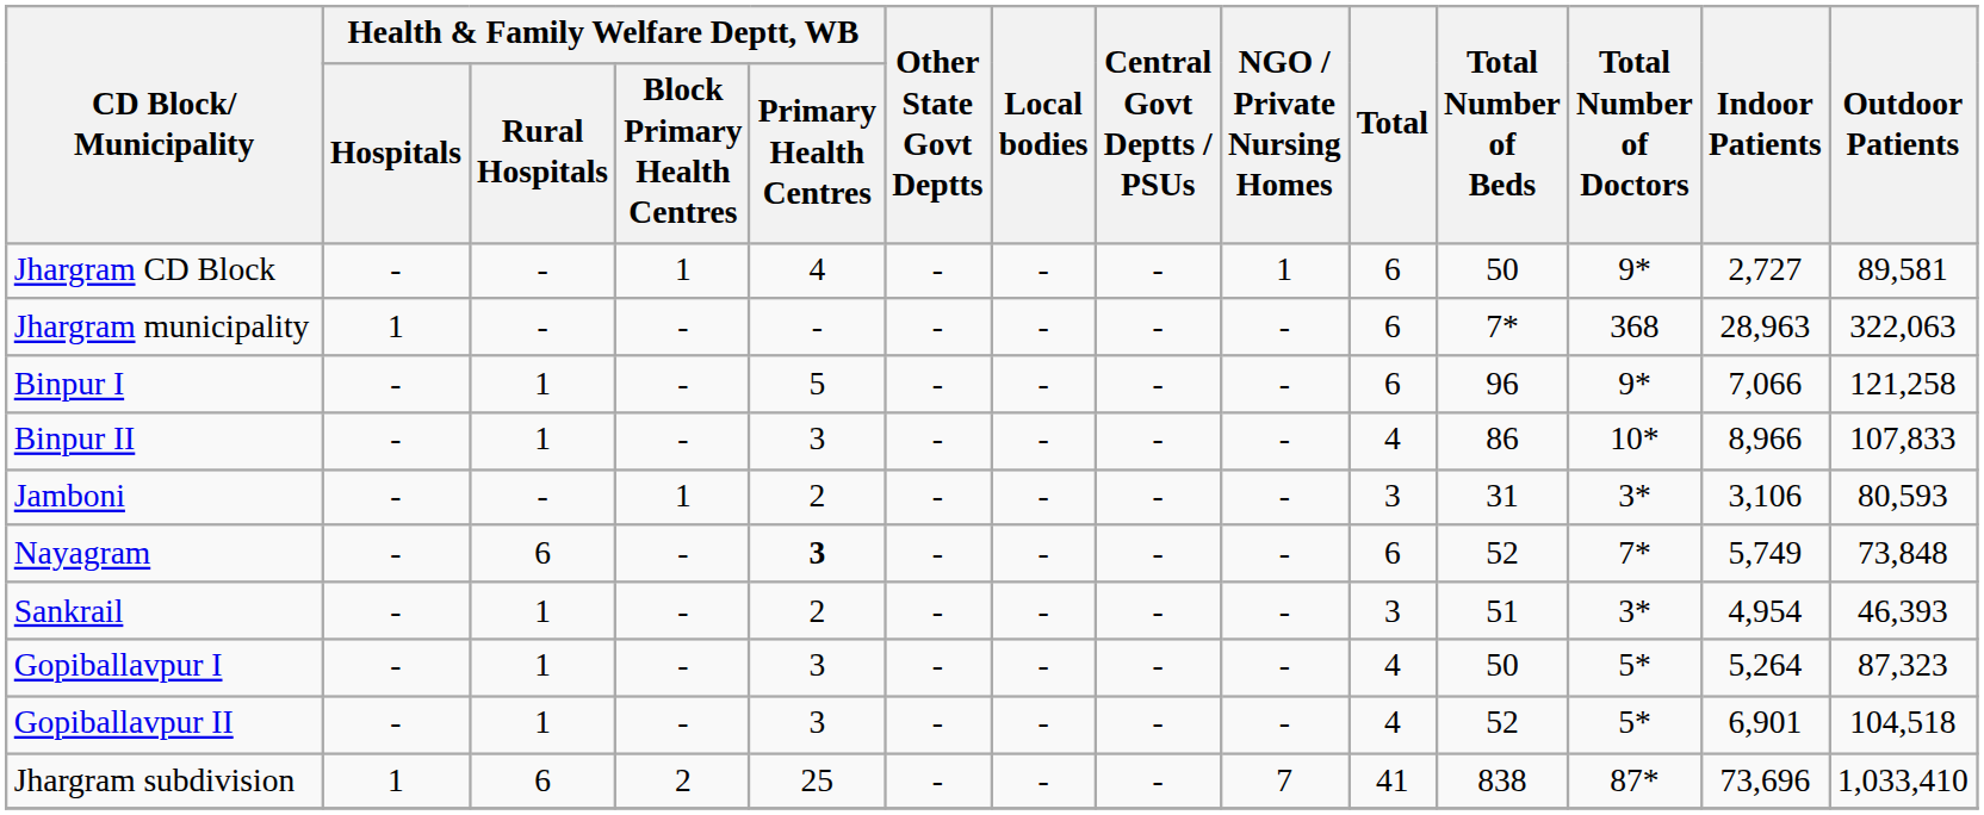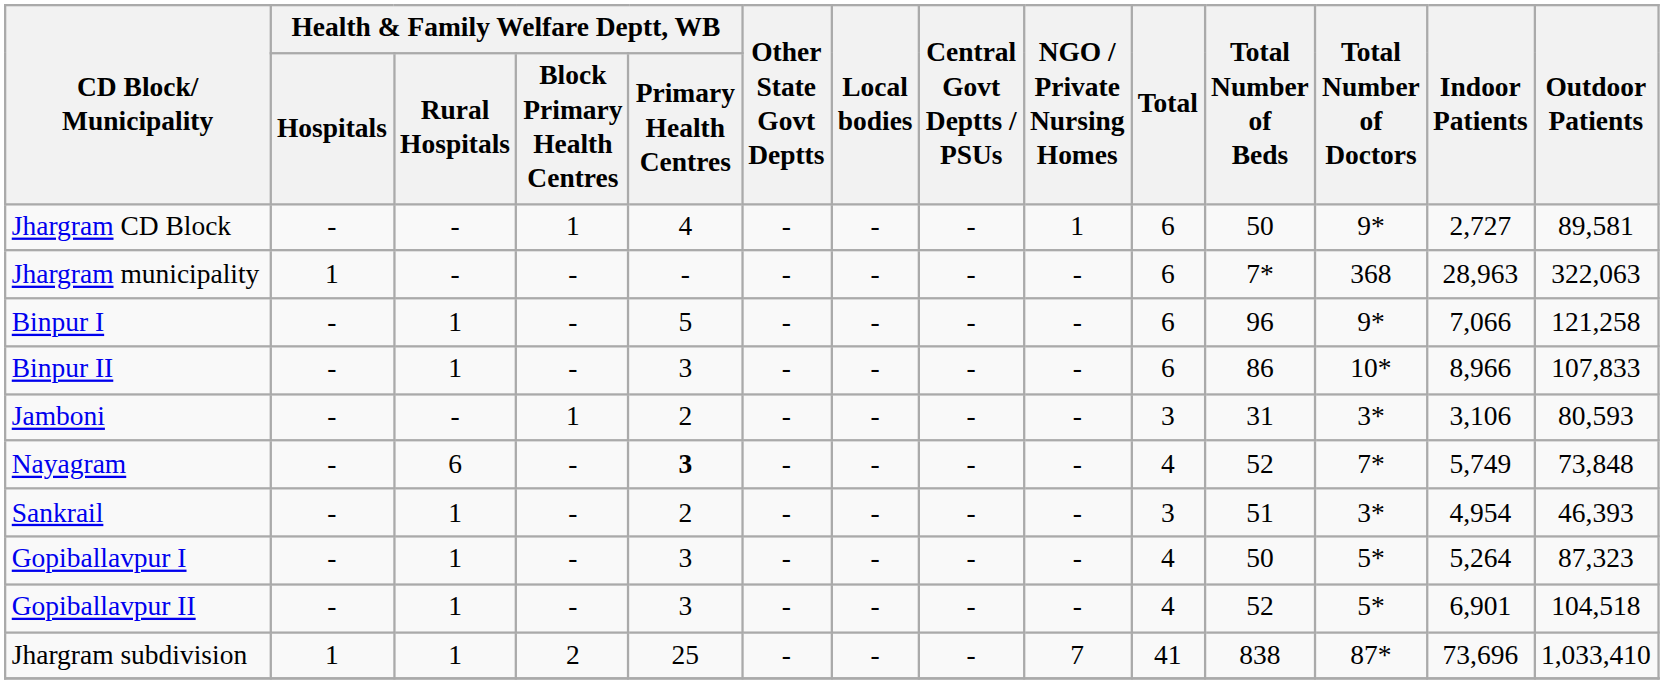 <table class="wikitable" style="text-align:center;font-size: 9pt">
 <tr>
 <th width="110" rowspan="2">CD Block/ <br>Municipality</th>
 <th width="160" colspan="4" rowspan="1">Health & Family Welfare Deptt, WB</th>
 <th widthspan="110" rowspan="2">Other<br>State<br>Govt<br>Deptts</th>
 <th widthspan="110" rowspan="2">Local<br>bodies</th>
 <th widthspan="110" rowspan="2">Central<br>Govt<br>Deptts /<br>PSUs</th>
 <th widthspan="110" rowspan="2">NGO /<br>Private<br>Nursing<br>Homes</th>
 <th widthspan="110" rowspan="2">Total</th>
 <th widthspan="110" rowspan="2">Total<br>Number<br>of<br>Beds</th>
 <th widthspan="110" rowspan="2">Total<br>Number<br>of<br>Doctors</th>
 <th widthspan="130" rowspan="2">Indoor<br>Patients</th>
 <th widthspan="130" rowspan="2">Outdoor<br>Patients</th>
 </tr>
 <tr>
 <th width="40">Hospitals<br></th>
 <th width="40">Rural<br>Hospitals<br></th>
 <th width="40">Block<br>Primary<br>Health<br>Centres<br></th>
 <th width="40">Primary<br>Health<br>Centres<br></th>
 </tr>
 <tr>
 <td align=left><a href='#'>Jhargram</a> CD Block</td>
 <td align="center">-</td>
 <td align="center">-</td>
 <td align="center">1</td>
 <td align="center">4</td>
 <td align="center">-</td>
 <td align="center">-</td>
 <td align="center">-</td>
 <td align="center">1</td>
 <td align="center">6</td>
 <td align="center">50</td>
 <td align="center">9*</td>
 <td align="center">2,727</td>
 <td align="center">89,581</td>
 </tr>
 <tr>
 <td align=left><a href='#'>Jhargram</a> municipality</td>
 <td align="center">1</td>
 <td align="center">-</td>
 <td align="center">-</td>
 <td align="center">-</td>
 <td align="center">-</td>
 <td align="center">-</td>
 <td align="center">-</td>
 <td align="center">-</td>
 <td align="center">6</td>
 <td align="center">7*</td>
 <td align="center">368</td>
 <td align="center">28,963</td>
 <td align="center">322,063</td>
 </tr>
 <tr>
 <td align=left><a href='#'>Binpur I</a></td>
 <td align="center">-</td>
 <td align="center">1</td>
 <td align="center">-</td>
 <td align="center">5</td>
 <td align="center">-</td>
 <td align="center">-</td>
 <td align="center">-</td>
 <td align="center">-</td>
 <td align="center">6</td>
 <td align="center">96</td>
 <td align="center">9*</td>
 <td align="center">7,066</td>
 <td align="center">121,258</td>
 </tr>
 <tr>
 <td align=left><a href='#'>Binpur II</a></td>
 <td align="center">-</td>
 <td align="center">1</td>
 <td align="center">-</td>
 <td align="center">3</td>
 <td align="center">-</td>
 <td align="center">-</td>
 <td align="center">-</td>
 <td align="center">-</td>
-<td align="center">4</td>
+<td align="center">6</td>
 <td align="center">86</td>
 <td align="center">10*</td>
 <td align="center">8,966</td>
 <td align="center">107,833</td>
 </tr>
 <tr>
 <td align=left><a href='#'>Jamboni</a></td>
 <td align="center">-</td>
 <td align="center">-</td>
 <td align="center">1</td>
 <td align="center">2</td>
 <td align="center">-</td>
 <td align="center">-</td>
 <td align="center">-</td>
 <td align="center">-</td>
 <td align="center">3</td>
 <td align="center">31</td>
 <td align="center">3*</td>
 <td align="center">3,106</td>
 <td align="center">80,593</td>
 </tr>
 <tr>
 <td align=left><a href='#'>Nayagram</a></td>
 <td align="center">-</td>
 <td align="center">6</td>
 <td align="center">-</td>
 <td align="center"><strong>3</strong></td>
 <td align="center">-</td>
 <td align="center">-</td>
 <td align="center">-</td>
 <td align="center">-</td>
-<td align="center">6</td>
+<td align="center">4</td>
 <td align="center">52</td>
 <td align="center">7*</td>
 <td align="center">5,749</td>
 <td align="center">73,848</td>
 </tr>
 <tr>
 <td align=left><a href='#'>Sankrail</a></td>
 <td align="center">-</td>
 <td align="center">1</td>
 <td align="center">-</td>
 <td align="center">2</td>
 <td align="center">-</td>
 <td align="center">-</td>
 <td align="center">-</td>
 <td align="center">-</td>
 <td align="center">3</td>
 <td align="center">51</td>
 <td align="center">3*</td>
 <td align="center">4,954</td>
 <td align="center">46,393</td>
 </tr>
 <tr>
 <td align=left><a href='#'>Gopiballavpur I</a></td>
 <td align="center">-</td>
 <td align="center">1</td>
 <td align="center">-</td>
 <td align="center">3</td>
 <td align="center">-</td>
 <td align="center">-</td>
 <td align="center">-</td>
 <td align="center">-</td>
 <td align="center">4</td>
 <td align="center">50</td>
 <td align="center">5*</td>
 <td align="center">5,264</td>
 <td align="center">87,323</td>
 </tr>
 <tr>
 <td align=left><a href='#'>Gopiballavpur II</a></td>
 <td align="center">-</td>
 <td align="center">1</td>
 <td align="center">-</td>
 <td align="center">3</td>
 <td align="center">-</td>
 <td align="center">-</td>
 <td align="center">-</td>
 <td align="center">-</td>
 <td align="center">4</td>
 <td align="center">52</td>
 <td align="center">5*</td>
 <td align="center">6,901</td>
 <td align="center">104,518</td>
 </tr>
 <tr>
 <td align=left>Jhargram subdivision</td>
 <td align="center">1</td>
-<td align="center">6</td>
+<td align="center">1</td>
 <td align="center">2</td>
 <td align="center">25</td>
 <td align="center">-</td>
 <td align="center">-</td>
 <td align="center">-</td>
 <td align="center">7</td>
 <td align="center">41</td>
 <td align="center">838</td>
 <td align="center">87*</td>
 <td align="center">73,696</td>
 <td align="center">1,033,410</td>
 </tr>
 <tr>
 </tr>
 </table>
